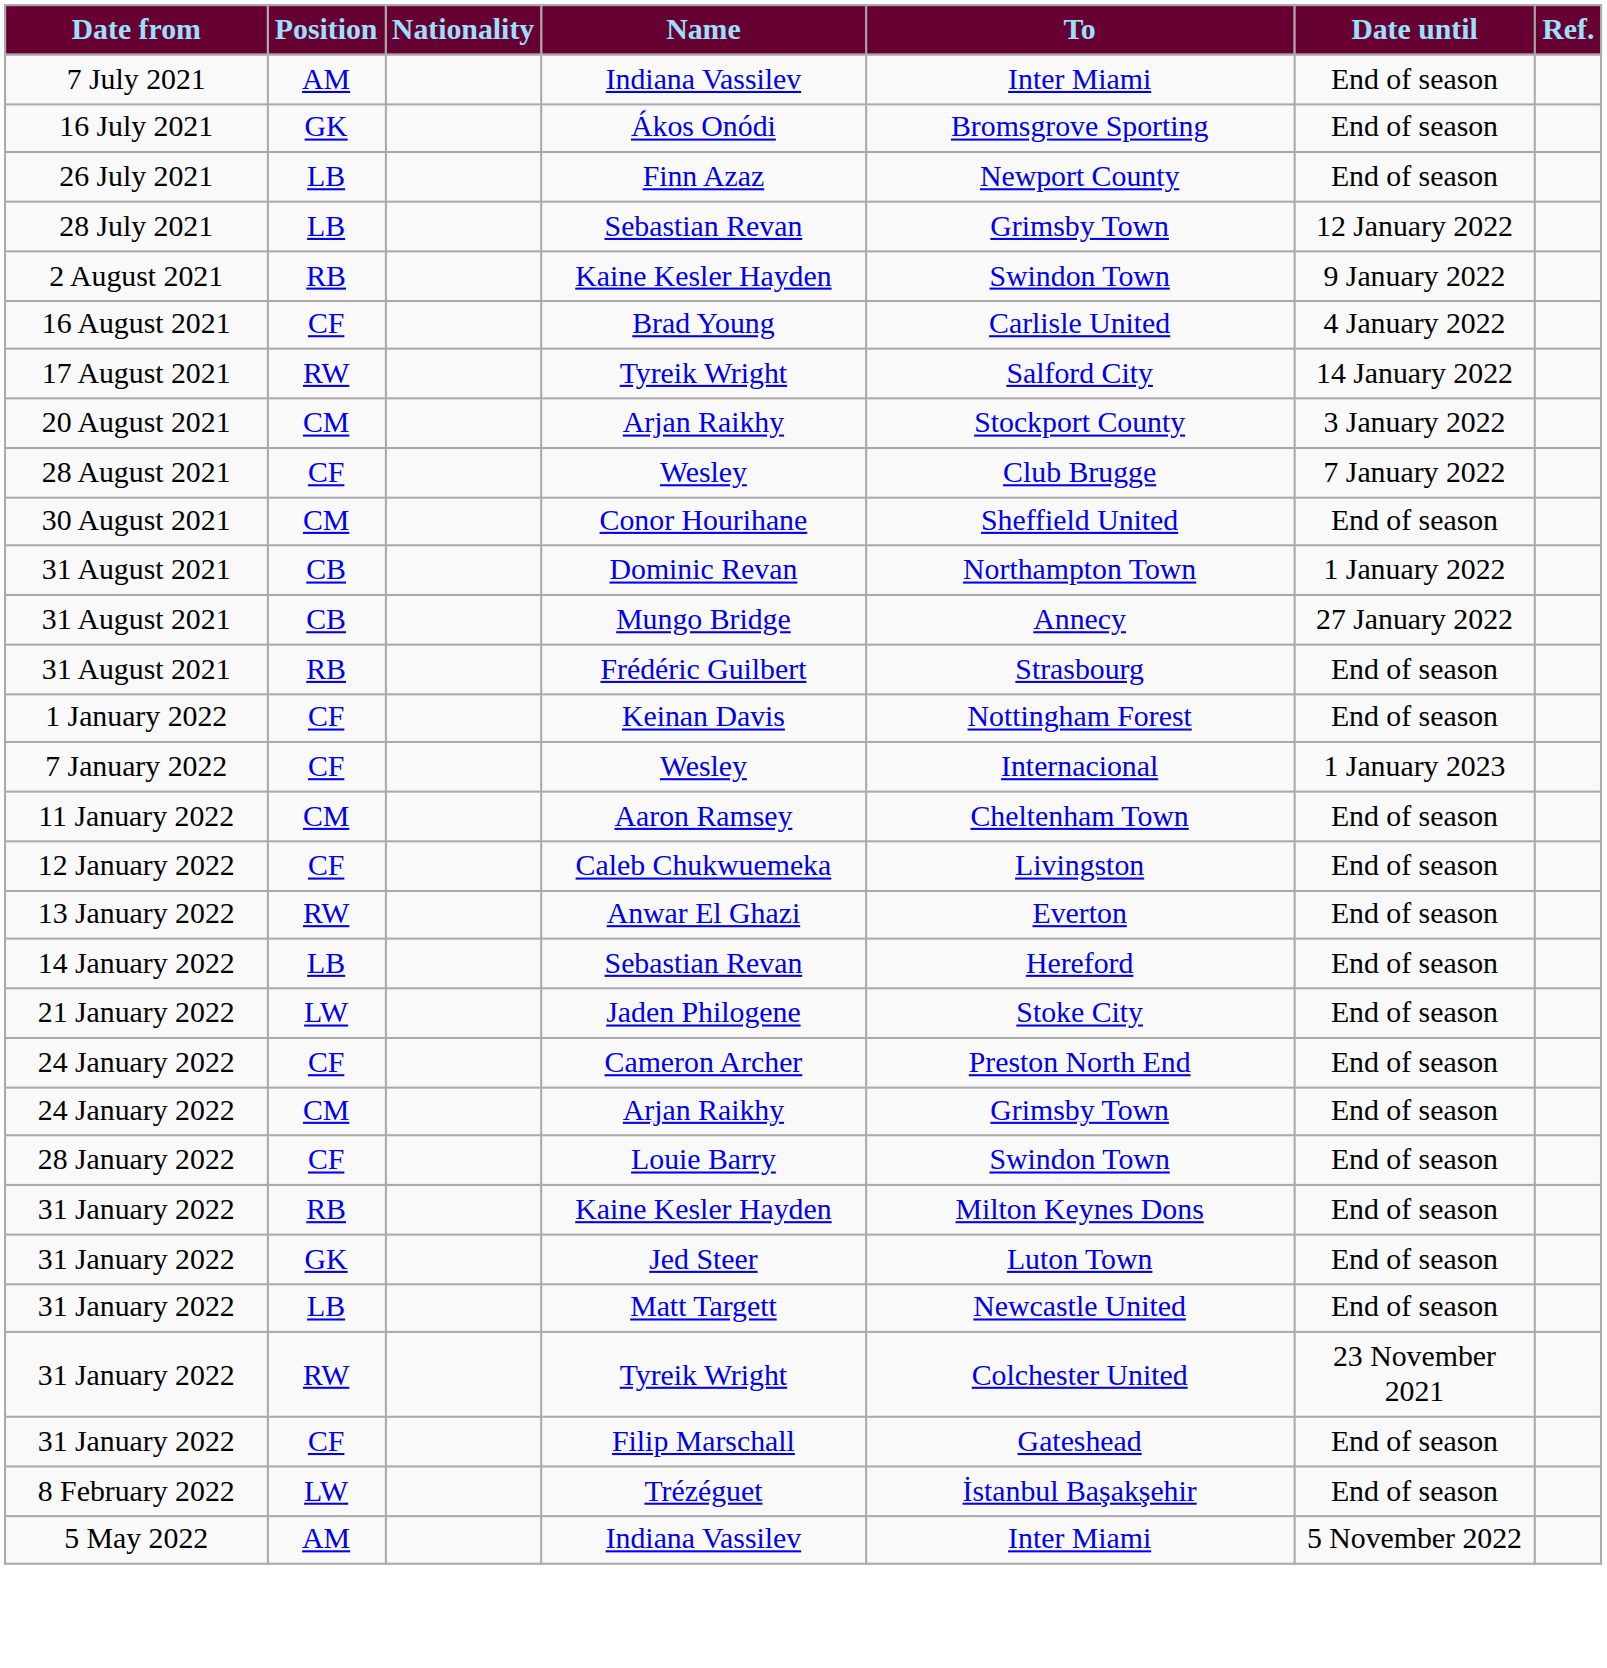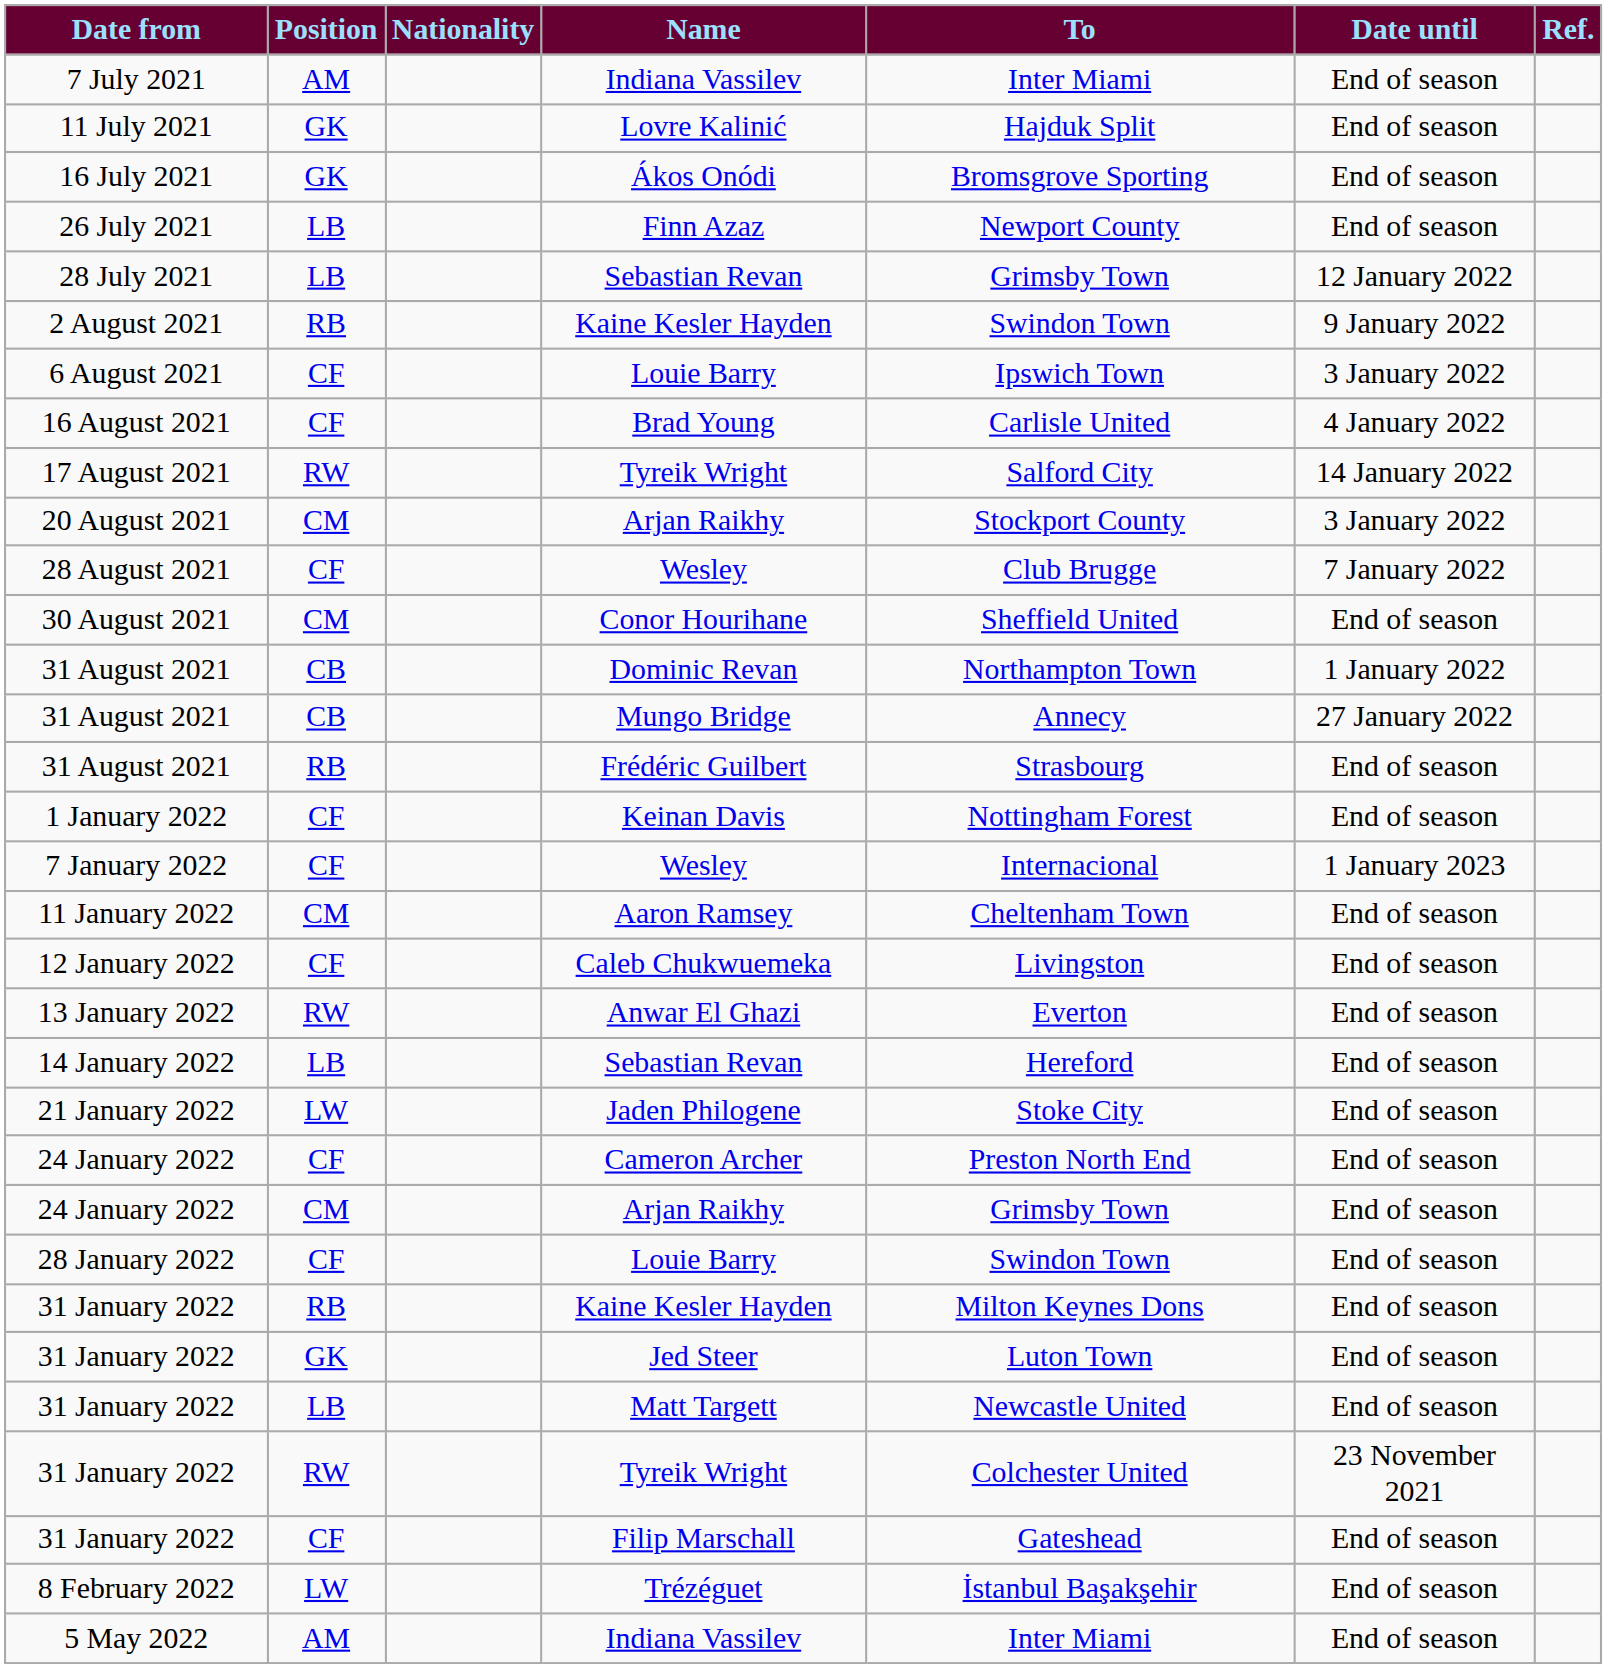 <table class="wikitable"  style="text-align:center; font-size:90%; ">
 <tr>
 <th style="background:#660033;color:#9be1ff; width:120px;">Date from</th>
 <th style="background:#660033;color:#9be1ff; width:50px;">Position</th>
 <th style="background:#660033;color:#9be1ff; width:50px;">Nationality</th>
 <th style="background:#660033;color:#9be1ff; width:150px;">Name</th>
 <th style="background:#660033;color:#9be1ff; width:200px;">To</th>
 <th style="background:#660033;color:#9be1ff; width:110px;">Date until</th>
 <th style="background:#660033;color:#9be1ff; width:25px;">Ref.</th>
 </tr>
 <tr>
 <td>7 July 2021</td>
 <td><a href='#'>AM</a></td>
 <td></td>
 <td><a href='#'>Indiana Vassilev</a></td>
 <td> <a href='#'>Inter Miami</a></td>
+<td>End of season</td>
+<td></td>
+</tr>
+<tr>
+<td>11 July 2021</td>
+<td><a href='#'>GK</a></td>
+<td></td>
+<td><a href='#'>Lovre Kalinić</a></td>
+<td> <a href='#'>Hajduk Split</a></td>
 <td>End of season</td>
 <td></td>
 </tr>
 <tr>
 <td>16 July 2021</td>
 <td><a href='#'>GK</a></td>
 <td></td>
 <td><a href='#'>Ákos Onódi</a></td>
 <td> <a href='#'>Bromsgrove Sporting</a></td>
 <td>End of season</td>
 <td></td>
 </tr>
 <tr>
 <td>26 July 2021</td>
 <td><a href='#'>LB</a></td>
 <td></td>
 <td><a href='#'>Finn Azaz</a></td>
 <td> <a href='#'>Newport County</a></td>
 <td>End of season</td>
 <td></td>
 </tr>
 <tr>
 <td>28 July 2021</td>
 <td><a href='#'>LB</a></td>
 <td></td>
 <td><a href='#'>Sebastian Revan</a></td>
 <td> <a href='#'>Grimsby Town</a></td>
 <td>12 January 2022</td>
 <td></td>
 </tr>
 <tr>
 <td>2 August 2021</td>
 <td><a href='#'>RB</a></td>
 <td></td>
 <td><a href='#'>Kaine Kesler Hayden</a></td>
 <td> <a href='#'>Swindon Town</a></td>
 <td>9 January 2022</td>
+<td></td>
+</tr>
+<tr>
+<td>6 August 2021</td>
+<td><a href='#'>CF</a></td>
+<td></td>
+<td><a href='#'>Louie Barry</a></td>
+<td> <a href='#'>Ipswich Town</a></td>
+<td>3 January 2022</td>
 <td></td>
 </tr>
 <tr>
 <td>16 August 2021</td>
 <td><a href='#'>CF</a></td>
 <td></td>
 <td><a href='#'>Brad Young</a></td>
 <td> <a href='#'>Carlisle United</a></td>
 <td>4 January 2022</td>
 <td></td>
 </tr>
 <tr>
 <td>17 August 2021</td>
 <td><a href='#'>RW</a></td>
 <td></td>
 <td><a href='#'>Tyreik Wright</a></td>
 <td> <a href='#'>Salford City</a></td>
 <td>14 January 2022</td>
 <td></td>
 </tr>
 <tr>
 <td>20 August 2021</td>
 <td><a href='#'>CM</a></td>
 <td></td>
 <td><a href='#'>Arjan Raikhy</a></td>
 <td> <a href='#'>Stockport County</a></td>
 <td>3 January 2022</td>
 <td></td>
 </tr>
 <tr>
 <td>28 August 2021</td>
 <td><a href='#'>CF</a></td>
 <td></td>
 <td><a href='#'>Wesley</a></td>
 <td> <a href='#'>Club Brugge</a></td>
 <td>7 January 2022</td>
 <td></td>
 </tr>
 <tr>
 <td>30 August 2021</td>
 <td><a href='#'>CM</a></td>
 <td></td>
 <td><a href='#'>Conor Hourihane</a></td>
 <td> <a href='#'>Sheffield United</a></td>
 <td>End of season</td>
 <td></td>
 </tr>
 <tr>
 <td>31 August 2021</td>
 <td><a href='#'>CB</a></td>
 <td></td>
 <td><a href='#'>Dominic Revan</a></td>
 <td> <a href='#'>Northampton Town</a></td>
 <td>1 January 2022</td>
 <td></td>
 </tr>
 <tr>
 <td>31 August 2021</td>
 <td><a href='#'>CB</a></td>
 <td></td>
 <td><a href='#'>Mungo Bridge</a></td>
 <td> <a href='#'>Annecy</a></td>
 <td>27 January 2022</td>
 <td></td>
 </tr>
 <tr>
 <td>31 August 2021</td>
 <td><a href='#'>RB</a></td>
 <td></td>
 <td><a href='#'>Frédéric Guilbert</a></td>
 <td> <a href='#'>Strasbourg</a></td>
 <td>End of season</td>
 <td></td>
 </tr>
 <tr>
 <td>1 January 2022</td>
 <td><a href='#'>CF</a></td>
 <td></td>
 <td><a href='#'>Keinan Davis</a></td>
 <td> <a href='#'>Nottingham Forest</a></td>
 <td>End of season</td>
 <td></td>
 </tr>
 <tr>
 <td>7 January 2022</td>
 <td><a href='#'>CF</a></td>
 <td></td>
 <td><a href='#'>Wesley</a></td>
 <td> <a href='#'>Internacional</a></td>
 <td>1 January 2023</td>
 <td></td>
 </tr>
 <tr>
 <td>11 January 2022</td>
 <td><a href='#'>CM</a></td>
 <td></td>
 <td><a href='#'>Aaron Ramsey</a></td>
 <td> <a href='#'>Cheltenham Town</a></td>
 <td>End of season</td>
 <td></td>
 </tr>
 <tr>
 <td>12 January 2022</td>
 <td><a href='#'>CF</a></td>
 <td></td>
 <td><a href='#'>Caleb Chukwuemeka</a></td>
 <td> <a href='#'>Livingston</a></td>
 <td>End of season</td>
 <td></td>
 </tr>
 <tr>
 <td>13 January 2022</td>
 <td><a href='#'>RW</a></td>
 <td></td>
 <td><a href='#'>Anwar El Ghazi</a></td>
 <td> <a href='#'>Everton</a></td>
 <td>End of season</td>
 <td></td>
 </tr>
 <tr>
 <td>14 January 2022</td>
 <td><a href='#'>LB</a></td>
 <td></td>
 <td><a href='#'>Sebastian Revan</a></td>
 <td> <a href='#'>Hereford</a></td>
 <td>End of season</td>
 <td></td>
 </tr>
 <tr>
 <td>21 January 2022</td>
 <td><a href='#'>LW</a></td>
 <td></td>
 <td><a href='#'>Jaden Philogene</a></td>
 <td> <a href='#'>Stoke City</a></td>
 <td>End of season</td>
 <td></td>
 </tr>
 <tr>
 <td>24 January 2022</td>
 <td><a href='#'>CF</a></td>
 <td></td>
 <td><a href='#'>Cameron Archer</a></td>
 <td> <a href='#'>Preston North End</a></td>
 <td>End of season</td>
 <td></td>
 </tr>
 <tr>
 <td>24 January 2022</td>
 <td><a href='#'>CM</a></td>
 <td></td>
 <td><a href='#'>Arjan Raikhy</a></td>
 <td> <a href='#'>Grimsby Town</a></td>
 <td>End of season</td>
 <td></td>
 </tr>
 <tr>
 <td>28 January 2022</td>
 <td><a href='#'>CF</a></td>
 <td></td>
 <td><a href='#'>Louie Barry</a></td>
 <td> <a href='#'>Swindon Town</a></td>
 <td>End of season</td>
 <td></td>
 </tr>
 <tr>
 <td>31 January 2022</td>
 <td><a href='#'>RB</a></td>
 <td></td>
 <td><a href='#'>Kaine Kesler Hayden</a></td>
 <td> <a href='#'>Milton Keynes Dons</a></td>
 <td>End of season</td>
 <td></td>
 </tr>
 <tr>
 <td>31 January 2022</td>
 <td><a href='#'>GK</a></td>
 <td></td>
 <td><a href='#'>Jed Steer</a></td>
 <td> <a href='#'>Luton Town</a></td>
 <td>End of season</td>
 <td></td>
 </tr>
 <tr>
 <td>31 January 2022</td>
 <td><a href='#'>LB</a></td>
 <td></td>
 <td><a href='#'>Matt Targett</a></td>
 <td> <a href='#'>Newcastle United</a></td>
 <td>End of season</td>
 <td></td>
 </tr>
 <tr>
 <td>31 January 2022</td>
 <td><a href='#'>RW</a></td>
 <td></td>
 <td><a href='#'>Tyreik Wright</a></td>
 <td> <a href='#'>Colchester United</a></td>
 <td>23 November 2021</td>
 <td></td>
 </tr>
 <tr>
 <td>31 January 2022</td>
 <td><a href='#'>CF</a></td>
 <td></td>
 <td><a href='#'>Filip Marschall</a></td>
 <td> <a href='#'>Gateshead</a></td>
 <td>End of season</td>
 <td></td>
 </tr>
 <tr>
 <td>8 February 2022</td>
 <td><a href='#'>LW</a></td>
 <td></td>
 <td><a href='#'>Trézéguet</a></td>
 <td> <a href='#'>İstanbul Başakşehir</a></td>
 <td>End of season</td>
 <td></td>
 </tr>
 <tr>
 <td>5 May 2022</td>
 <td><a href='#'>AM</a></td>
 <td></td>
 <td><a href='#'>Indiana Vassilev</a></td>
 <td> <a href='#'>Inter Miami</a></td>
-<td>5 November 2022</td>
+<td>End of season</td>
 <td></td>
 </tr>
 </table>
